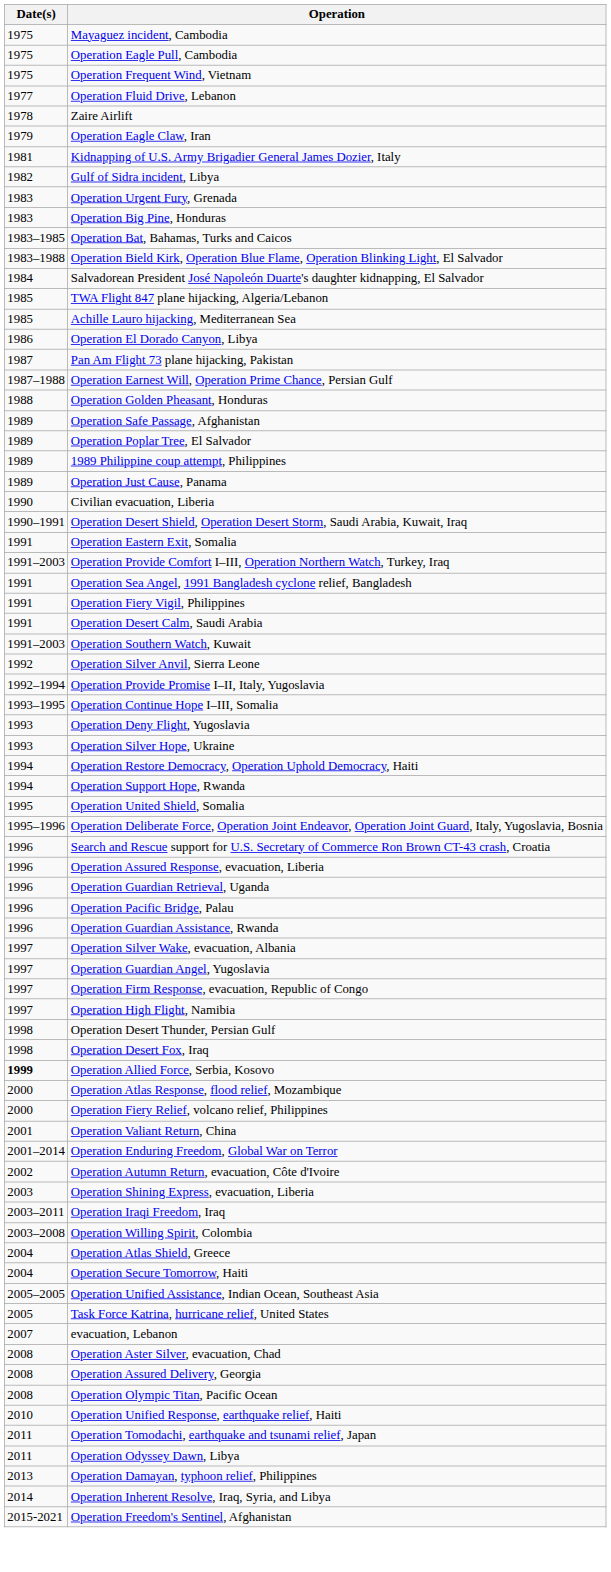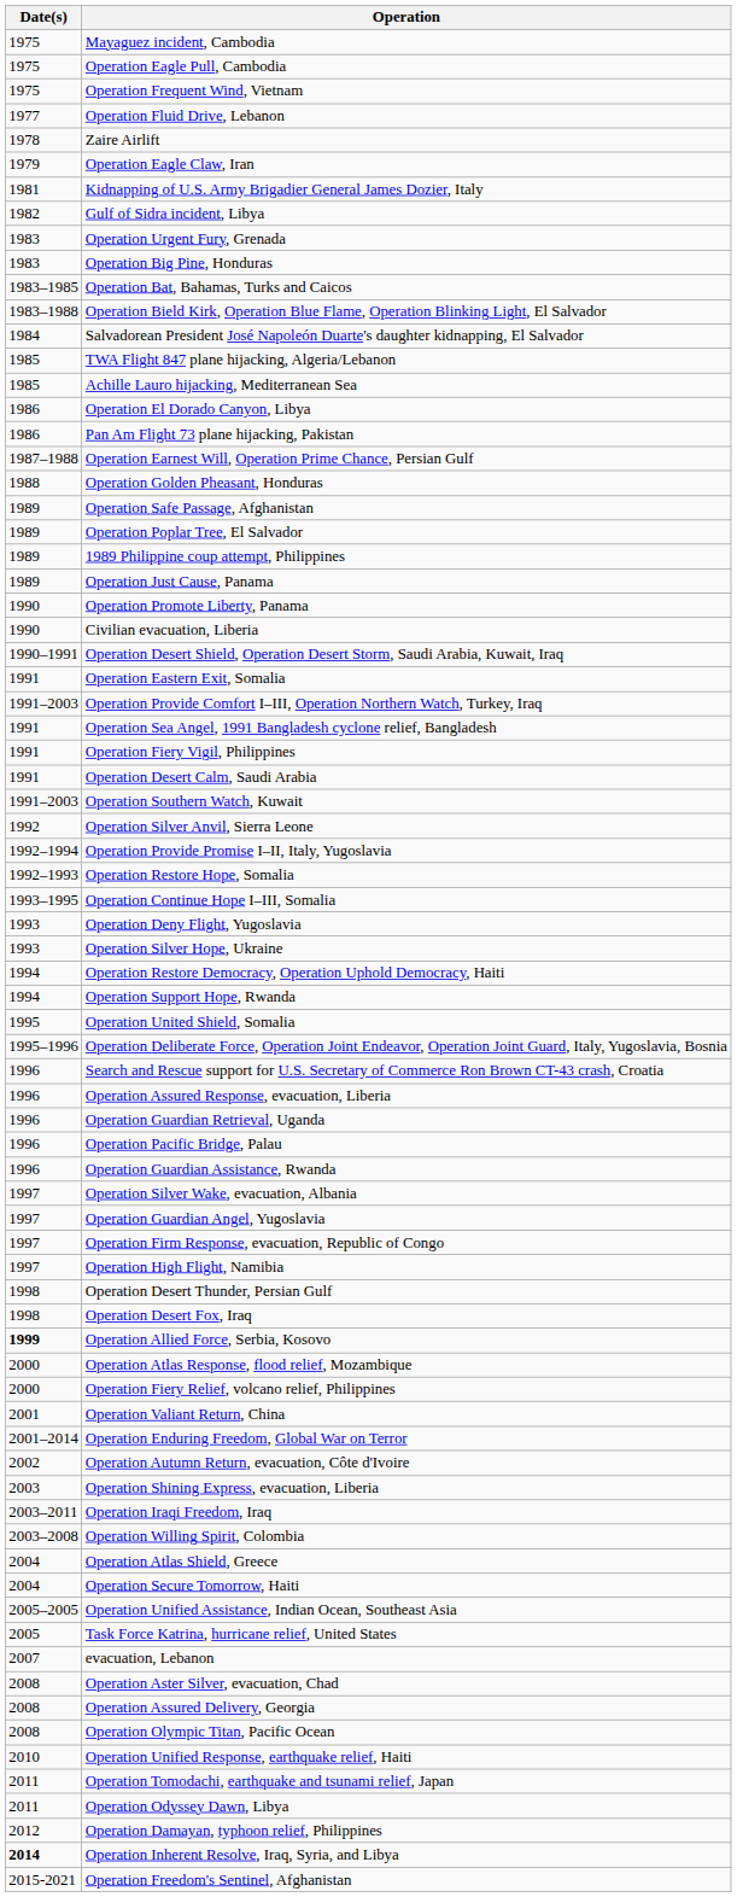 <table class="wikitable" style="border:1px black">
 <tr>
 <th>Date(s)</th>
 <th>Operation</th>
 </tr>
 <tr>
 <td>1975</td>
 <td><a href='#'>Mayaguez incident</a>, Cambodia</td>
 </tr>
 <tr>
 <td>1975</td>
 <td><a href='#'>Operation Eagle Pull</a>, Cambodia</td>
 </tr>
 <tr>
 <td>1975</td>
 <td><a href='#'>Operation Frequent Wind</a>, Vietnam</td>
 </tr>
 <tr>
 <td>1977</td>
 <td><a href='#'>Operation Fluid Drive</a>, Lebanon</td>
 </tr>
 <tr>
 <td>1978</td>
 <td>Zaire Airlift</td>
 </tr>
 <tr>
 <td>1979</td>
 <td><a href='#'>Operation Eagle Claw</a>, Iran</td>
 </tr>
 <tr>
 <td>1981</td>
 <td><a href='#'>Kidnapping of U.S. Army Brigadier General James Dozier</a>, Italy</td>
 </tr>
 <tr>
 <td>1982</td>
 <td><a href='#'>Gulf of Sidra incident</a>, Libya</td>
 </tr>
 <tr>
 <td>1983</td>
 <td><a href='#'>Operation Urgent Fury</a>, Grenada</td>
 </tr>
 <tr>
 <td>1983</td>
 <td><a href='#'>Operation Big Pine</a>, Honduras</td>
 </tr>
 <tr>
 <td>1983–1985</td>
 <td><a href='#'>Operation Bat</a>, Bahamas, Turks and Caicos</td>
 </tr>
 <tr>
 <td>1983–1988</td>
 <td><a href='#'>Operation Bield Kirk</a>, <a href='#'>Operation Blue Flame</a>, <a href='#'>Operation Blinking Light</a>, El Salvador</td>
 </tr>
 <tr>
 <td>1984</td>
 <td>Salvadorean President <a href='#'>José Napoleón Duarte</a>'s daughter kidnapping, El Salvador</td>
 </tr>
 <tr>
 <td>1985</td>
 <td><a href='#'>TWA Flight 847</a> plane hijacking, Algeria/Lebanon</td>
 </tr>
 <tr>
 <td>1985</td>
 <td><a href='#'>Achille Lauro hijacking</a>, Mediterranean Sea</td>
 </tr>
 <tr>
 <td>1986</td>
 <td><a href='#'>Operation El Dorado Canyon</a>, Libya</td>
 </tr>
 <tr>
-<td>1987</td>
+<td>1986</td>
 <td><a href='#'>Pan Am Flight 73</a> plane hijacking, Pakistan</td>
 </tr>
 <tr>
 <td>1987–1988</td>
 <td><a href='#'>Operation Earnest Will</a>, <a href='#'>Operation Prime Chance</a>, Persian Gulf</td>
 </tr>
 <tr>
 <td>1988</td>
 <td><a href='#'>Operation Golden Pheasant</a>, Honduras</td>
 </tr>
 <tr>
 <td>1989</td>
 <td><a href='#'>Operation Safe Passage</a>, Afghanistan</td>
 </tr>
 <tr>
 <td>1989</td>
 <td><a href='#'>Operation Poplar Tree</a>, El Salvador</td>
 </tr>
 <tr>
 <td>1989</td>
 <td><a href='#'>1989 Philippine coup attempt</a>, Philippines</td>
 </tr>
 <tr>
 <td>1989</td>
 <td><a href='#'>Operation Just Cause</a>, Panama</td>
+</tr>
+<tr>
+<td>1990</td>
+<td><a href='#'>Operation Promote Liberty</a>, Panama</td>
 </tr>
 <tr>
 <td>1990</td>
 <td>Civilian evacuation, Liberia</td>
 </tr>
 <tr>
 <td>1990–1991</td>
 <td><a href='#'>Operation Desert Shield</a>, <a href='#'>Operation Desert Storm</a>, Saudi Arabia, Kuwait, Iraq</td>
 </tr>
 <tr>
 <td>1991</td>
 <td><a href='#'>Operation Eastern Exit</a>, Somalia</td>
 </tr>
 <tr>
 <td>1991–2003</td>
 <td><a href='#'>Operation Provide Comfort</a> I–III, <a href='#'>Operation Northern Watch</a>, Turkey, Iraq</td>
 </tr>
 <tr>
 <td>1991</td>
 <td><a href='#'>Operation Sea Angel</a>, <a href='#'>1991 Bangladesh cyclone</a> relief, Bangladesh</td>
 </tr>
 <tr>
 <td>1991</td>
 <td><a href='#'>Operation Fiery Vigil</a>, Philippines</td>
 </tr>
 <tr>
 <td>1991</td>
 <td><a href='#'>Operation Desert Calm</a>, Saudi Arabia</td>
 </tr>
 <tr>
 <td>1991–2003</td>
 <td><a href='#'>Operation Southern Watch</a>, Kuwait</td>
 </tr>
 <tr>
 <td>1992</td>
 <td><a href='#'>Operation Silver Anvil</a>, Sierra Leone</td>
 </tr>
 <tr>
 <td>1992–1994</td>
 <td><a href='#'>Operation Provide Promise</a> I–II, Italy, Yugoslavia</td>
+</tr>
+<tr>
+<td>1992–1993</td>
+<td><a href='#'>Operation Restore Hope</a>, Somalia</td>
 </tr>
 <tr>
 <td>1993–1995</td>
 <td><a href='#'>Operation Continue Hope</a> I–III, Somalia</td>
 </tr>
 <tr>
 <td>1993</td>
 <td><a href='#'>Operation Deny Flight</a>, Yugoslavia</td>
 </tr>
 <tr>
 <td>1993</td>
 <td><a href='#'>Operation Silver Hope</a>, Ukraine</td>
 </tr>
 <tr>
 <td>1994</td>
 <td><a href='#'>Operation Restore Democracy</a>, <a href='#'>Operation Uphold Democracy</a>, Haiti</td>
 </tr>
 <tr>
 <td>1994</td>
 <td><a href='#'>Operation Support Hope</a>, Rwanda</td>
 </tr>
 <tr>
 <td>1995</td>
 <td><a href='#'>Operation United Shield</a>, Somalia</td>
 </tr>
 <tr>
 <td>1995–1996</td>
 <td><a href='#'>Operation Deliberate Force</a>, <a href='#'>Operation Joint Endeavor</a>, <a href='#'>Operation Joint Guard</a>, Italy, Yugoslavia, Bosnia</td>
 </tr>
 <tr>
 <td>1996</td>
 <td><a href='#'>Search and Rescue</a> support for <a href='#'>U.S. Secretary of Commerce Ron Brown CT-43 crash</a>, Croatia</td>
 </tr>
 <tr>
 <td>1996</td>
 <td><a href='#'>Operation Assured Response</a>, evacuation, Liberia</td>
 </tr>
 <tr>
 <td>1996</td>
 <td><a href='#'>Operation Guardian Retrieval</a>, Uganda</td>
 </tr>
 <tr>
 <td>1996</td>
 <td><a href='#'>Operation Pacific Bridge</a>, Palau</td>
 </tr>
 <tr>
 <td>1996</td>
 <td><a href='#'>Operation Guardian Assistance</a>, Rwanda</td>
 </tr>
 <tr>
 <td>1997</td>
 <td><a href='#'>Operation Silver Wake</a>, evacuation, Albania</td>
 </tr>
 <tr>
 <td>1997</td>
 <td><a href='#'>Operation Guardian Angel</a>, Yugoslavia</td>
 </tr>
 <tr>
 <td>1997</td>
 <td><a href='#'>Operation Firm Response</a>, evacuation, Republic of Congo</td>
 </tr>
 <tr>
 <td>1997</td>
 <td><a href='#'>Operation High Flight</a>, Namibia</td>
 </tr>
 <tr>
 <td>1998</td>
 <td>Operation Desert Thunder, Persian Gulf</td>
 </tr>
 <tr>
 <td>1998</td>
 <td><a href='#'>Operation Desert Fox</a>, Iraq</td>
 </tr>
 <tr>
 <td><strong>1999</strong></td>
 <td><a href='#'>Operation Allied Force</a>, Serbia, Kosovo</td>
 </tr>
 <tr>
 <td>2000</td>
 <td><a href='#'>Operation Atlas Response</a>, <a href='#'>flood relief</a>, Mozambique</td>
 </tr>
 <tr>
 <td>2000</td>
 <td><a href='#'>Operation Fiery Relief</a>, volcano relief, Philippines</td>
 </tr>
 <tr>
 <td>2001</td>
 <td><a href='#'>Operation Valiant Return</a>, China</td>
 </tr>
 <tr>
 <td>2001–2014</td>
 <td><a href='#'>Operation Enduring Freedom</a>, <a href='#'>Global War on Terror</a></td>
 </tr>
 <tr>
 <td>2002</td>
 <td><a href='#'>Operation Autumn Return</a>, evacuation, Côte d'Ivoire</td>
 </tr>
 <tr>
 <td>2003</td>
 <td><a href='#'>Operation Shining Express</a>, evacuation, Liberia</td>
 </tr>
 <tr>
 <td>2003–2011</td>
 <td><a href='#'>Operation Iraqi Freedom</a>, Iraq</td>
 </tr>
 <tr>
 <td>2003–2008</td>
 <td><a href='#'>Operation Willing Spirit</a>, Colombia</td>
 </tr>
 <tr>
 <td>2004</td>
 <td><a href='#'>Operation Atlas Shield</a>, Greece</td>
 </tr>
 <tr>
 <td>2004</td>
 <td><a href='#'>Operation Secure Tomorrow</a>, Haiti</td>
 </tr>
 <tr>
 <td>2005–2005</td>
 <td><a href='#'>Operation Unified Assistance</a>, Indian Ocean, Southeast Asia</td>
 </tr>
 <tr>
 <td>2005</td>
 <td><a href='#'>Task Force Katrina</a>, <a href='#'>hurricane relief</a>, United States</td>
 </tr>
 <tr>
 <td>2007</td>
 <td>evacuation, Lebanon</td>
 </tr>
 <tr>
 <td>2008</td>
 <td><a href='#'>Operation Aster Silver</a>, evacuation, Chad</td>
 </tr>
 <tr>
 <td>2008</td>
 <td><a href='#'>Operation Assured Delivery</a>, Georgia</td>
 </tr>
 <tr>
 <td>2008</td>
 <td><a href='#'>Operation Olympic Titan</a>, Pacific Ocean</td>
 </tr>
 <tr>
 <td>2010</td>
 <td><a href='#'>Operation Unified Response</a>, <a href='#'>earthquake relief</a>, Haiti</td>
 </tr>
 <tr>
 <td>2011</td>
 <td><a href='#'>Operation Tomodachi</a>, <a href='#'>earthquake and tsunami relief</a>, Japan</td>
 </tr>
 <tr>
 <td>2011</td>
 <td><a href='#'>Operation Odyssey Dawn</a>, Libya</td>
 </tr>
 <tr>
-<td>2013</td>
+<td>2012</td>
 <td><a href='#'>Operation Damayan</a>, <a href='#'>typhoon relief</a>, Philippines</td>
 </tr>
 <tr>
-<td>2014</td>
+<td><strong>2014</strong></td>
 <td><a href='#'>Operation Inherent Resolve</a>, Iraq, Syria, and Libya</td>
 </tr>
 <tr>
 <td>2015-2021</td>
 <td><a href='#'>Operation Freedom's Sentinel</a>, Afghanistan</td>
 </tr>
 </table>
